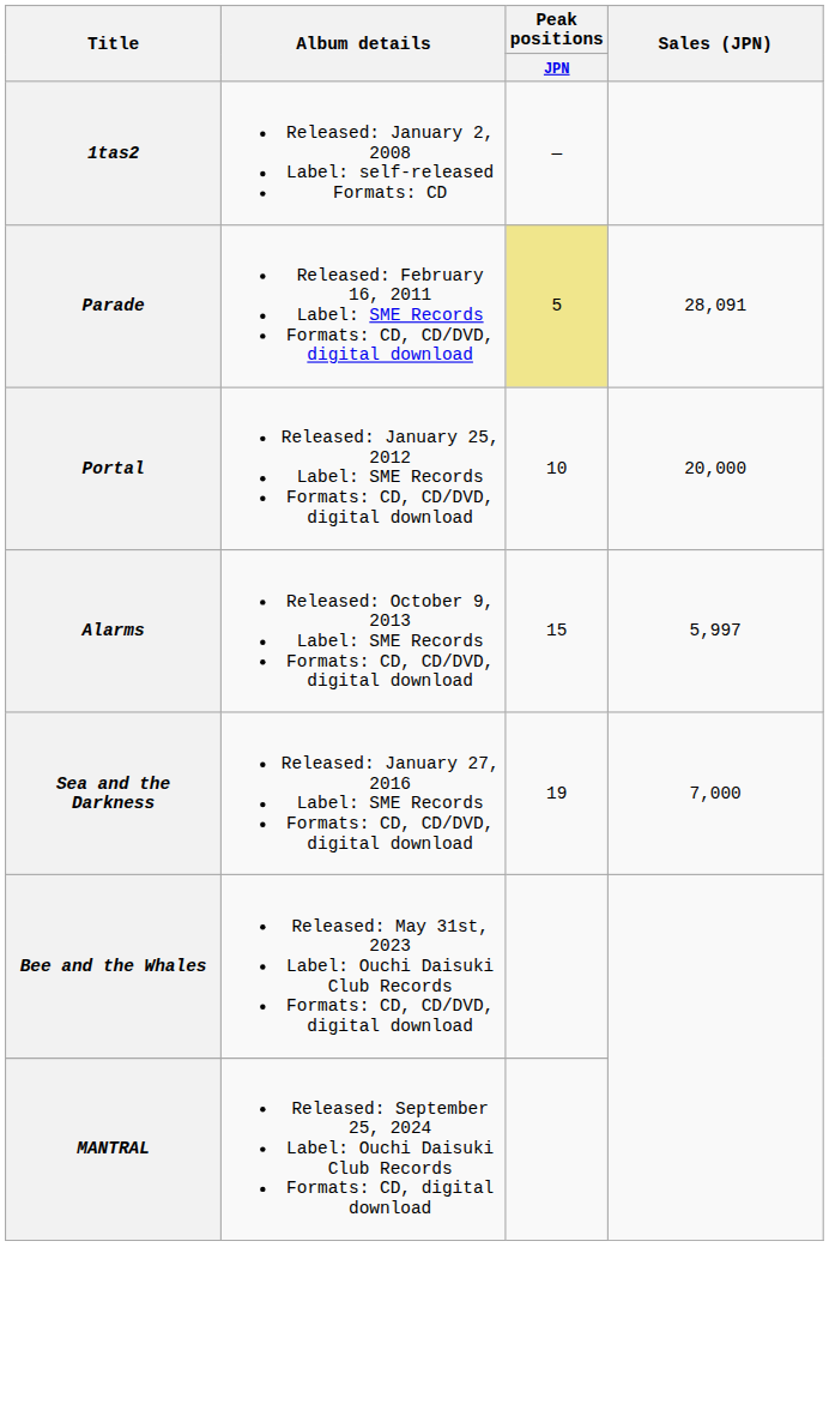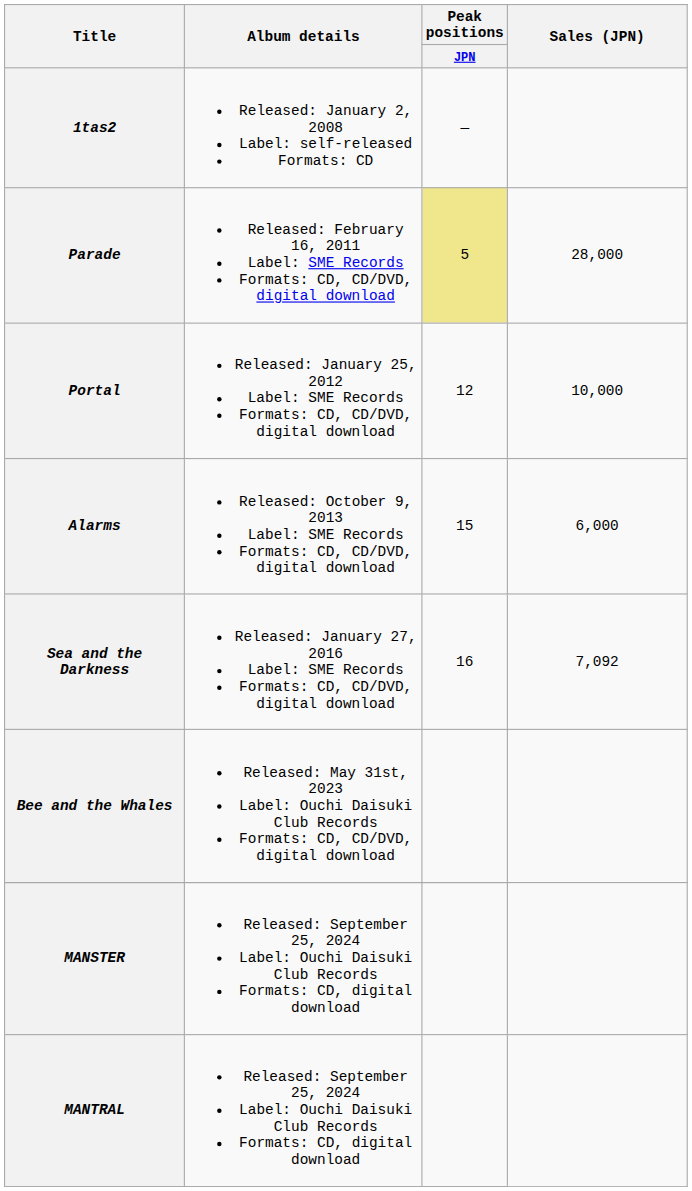 <table class="wikitable plainrowheaders" style="text-align:center;">
 <tr>
 <th style="width:12em;" rowspan="2">Title</th>
 <th style="width:16em;" rowspan="2">Album details</th>
 <th colspan="1">Peak positions</th>
 <th style="width:12em;" rowspan="2">Sales (JPN)</th>
 </tr>
 <tr>
 <th style="width:2.5em;"><small><a href='#'>JPN</a></small><br></th>
 </tr>
 <tr>
 <th scope="row"><em>1tas2</em></th>
 <td><br><ul><li>Released: January 2, 2008</li><li>Label: self-released</li><li>Formats: CD</li></ul></td>
 <td>—</td>
 <td></td>
 </tr>
 <tr>
 <th scope="row"><em>Parade</em></th>
 <td><br><ul><li>Released: February 16, 2011</li><li>Label: <a href='#'>SME Records</a></li><li>Formats: CD, CD/DVD, <a href='#'>digital download</a></li></ul></td>
 <td style="background: khaki;">5</td>
-<td>28,091</td>
+<td>28,000</td>
 </tr>
 <tr>
 <th scope="row"><em>Portal</em></th>
 <td><br><ul><li>Released: January 25, 2012</li><li>Label: SME Records</li><li>Formats: CD, CD/DVD, digital download</li></ul></td>
-<td>10</td>
-<td>20,000</td>
+<td>12</td>
+<td>10,000</td>
 </tr>
 <tr>
 <th scope="row"><em>Alarms</em></th>
 <td><br><ul><li>Released: October 9, 2013</li><li>Label: SME Records</li><li>Formats: CD, CD/DVD, digital download</li></ul></td>
 <td>15</td>
-<td>5,997</td>
+<td>6,000</td>
 </tr>
 <tr>
 <th scope="row"><em>Sea and the Darkness</em></th>
 <td><br><ul><li>Released: January 27, 2016</li><li>Label: SME Records</li><li>Formats: CD, CD/DVD, digital download</li></ul></td>
-<td>19</td>
-<td>7,000</td>
+<td>16</td>
+<td>7,092</td>
 </tr>
 <tr>
 <th scope="row"><em>Bee and the Whales</em></th>
 <td><br><ul><li>Released: May 31st, 2023</li><li>Label: Ouchi Daisuki Club Records</li><li>Formats: CD, CD/DVD, digital download</li></ul></td>
 <td></td>
 </tr>
 <tr>
 </tr>
 <tr>
+<th scope="row"><em>MANSTER</em></th>
+<td><br><ul><li>Released: September 25, 2024</li><li>Label: Ouchi Daisuki Club Records</li><li>Formats: CD, digital download</li></ul></td>
+<td></td>
+<td></td>
+</tr>
+<tr>
 <th scope="row"><em>MANTRAL</em></th>
 <td><br><ul><li>Released: September 25, 2024</li><li>Label: Ouchi Daisuki Club Records</li><li>Formats: CD, digital download</li></ul></td>
 <td></td>
 </tr>
 <tr>
 </tr>
 </table>
